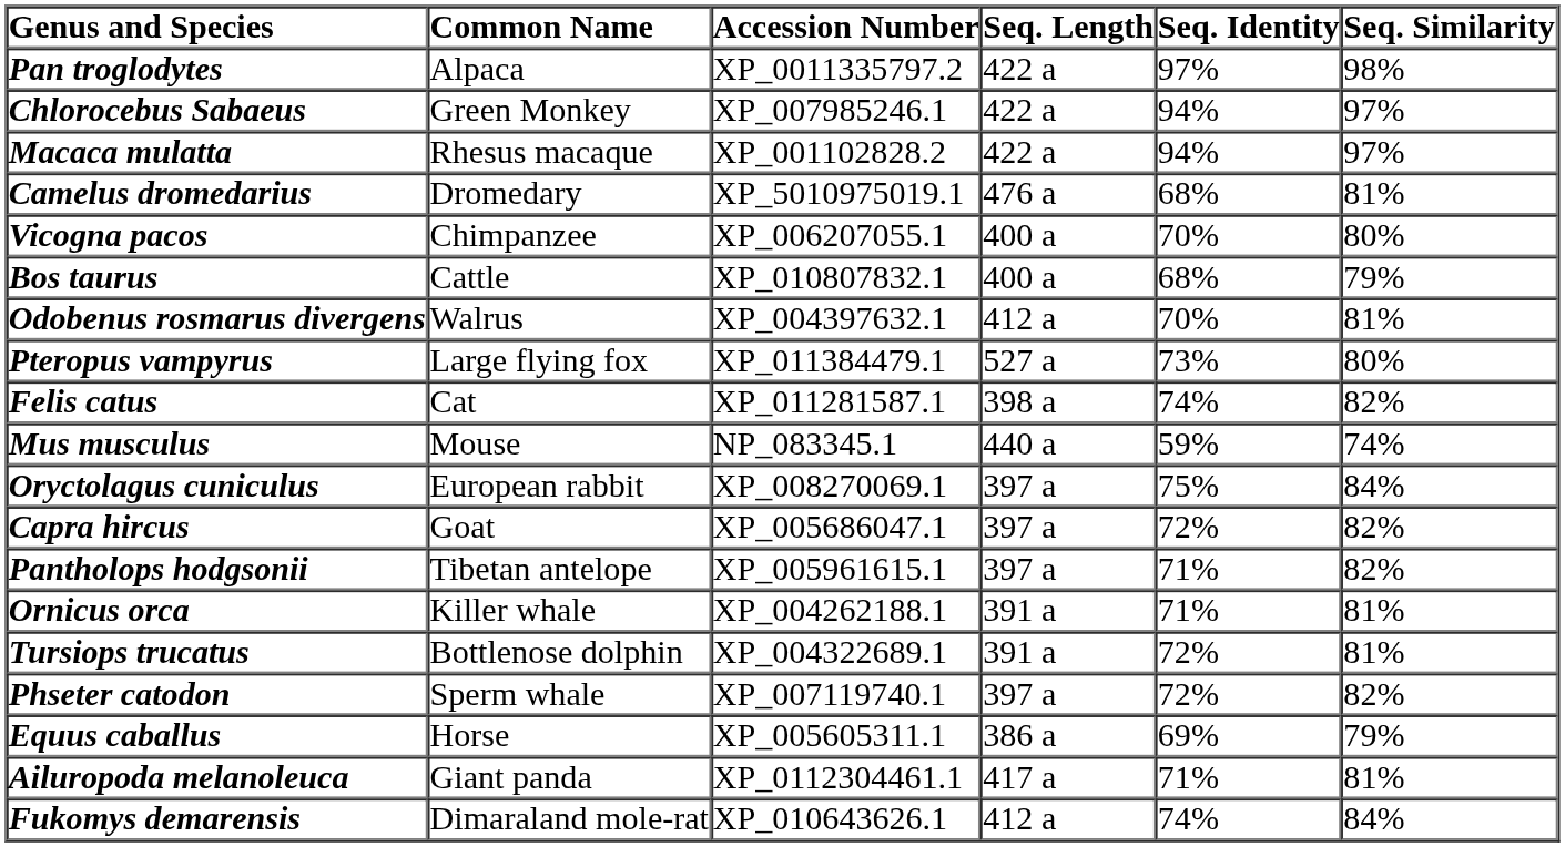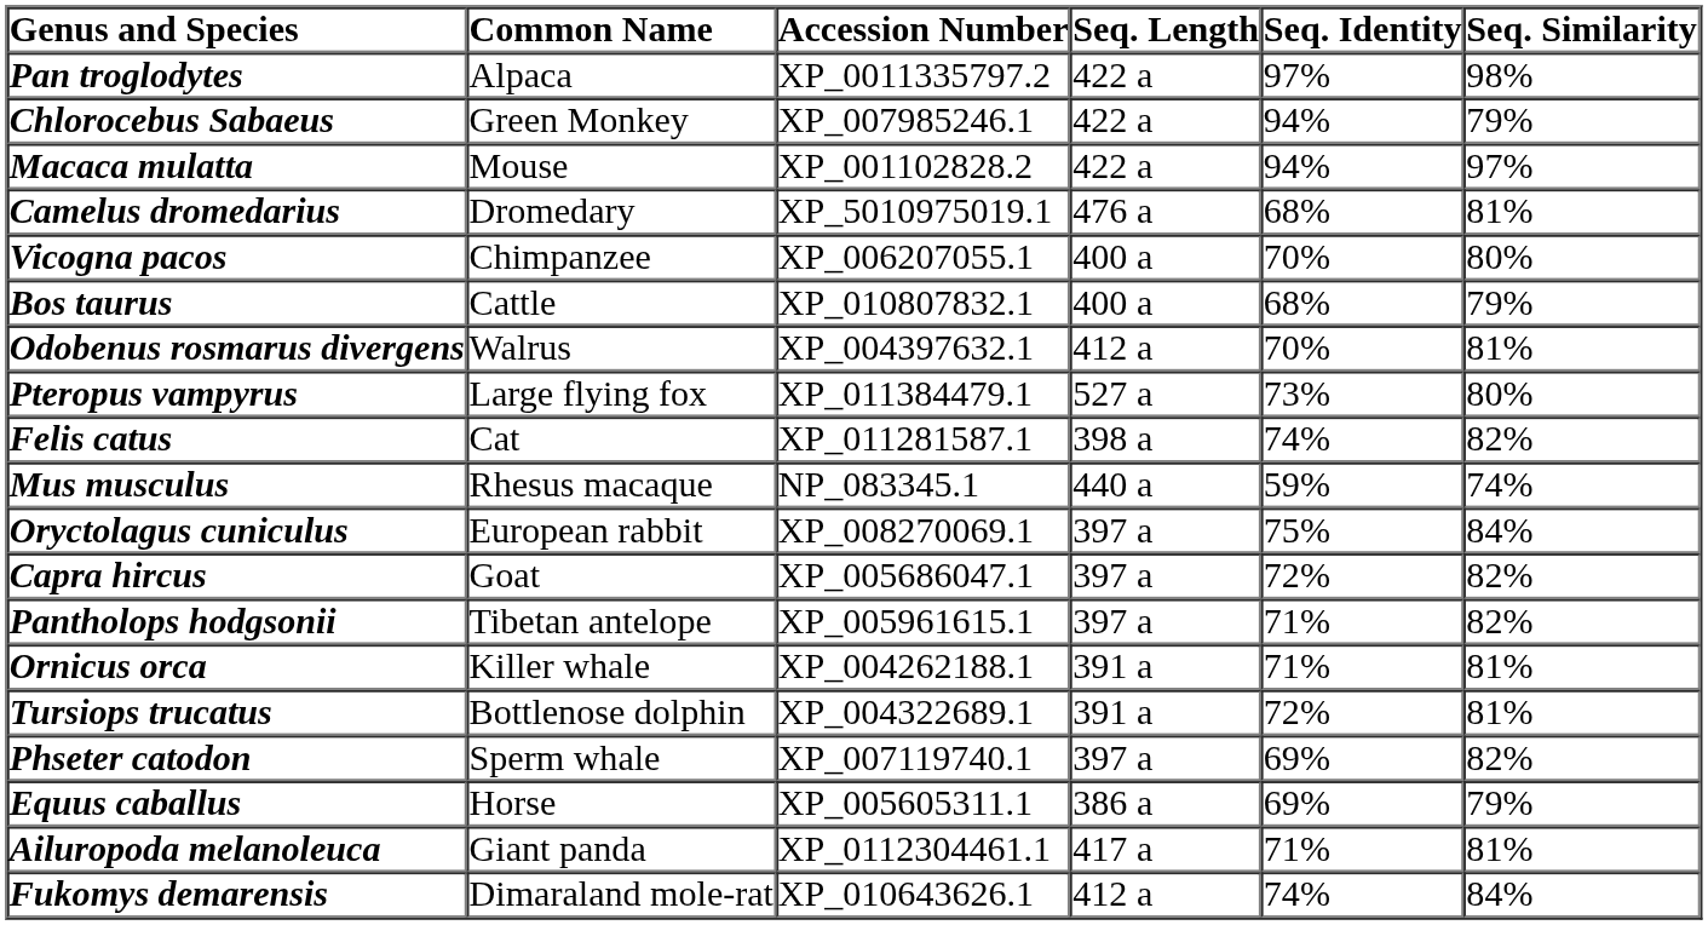 <table border="1" cellspacing="0" cellpadding="0">
 <tr>
 <td nowrap="" valign="top"><strong>Genus and Species</strong></td>
 <td nowrap="" valign="top"><strong>Common Name</strong></td>
 <td nowrap="" valign="top"><strong>Accession Number</strong></td>
 <td nowrap="" valign="top"><strong>Seq. Length</strong></td>
 <td nowrap="" valign="top"><strong>Seq. Identity</strong></td>
 <td nowrap="" valign="top"><strong>Seq. Similarity</strong></td>
 </tr>
 <tr>
 <td nowrap="" valign="top"><strong><em>Pan troglodytes</em></strong></td>
 <td nowrap="" valign="top">Alpaca</td>
 <td nowrap="" valign="top">XP_0011335797.2</td>
 <td nowrap="" valign="top">422 a</td>
 <td nowrap="" valign="top">97%</td>
 <td nowrap="" valign="top">98%</td>
 </tr>
 <tr>
 <td nowrap="" valign="top"><strong><em>Chlorocebus Sabaeus</em></strong></td>
 <td nowrap="" valign="top">Green Monkey</td>
 <td nowrap="" valign="top">XP_007985246.1</td>
 <td nowrap="" valign="top">422 a</td>
 <td nowrap="" valign="top">94%</td>
-<td nowrap="" valign="top">97%</td>
+<td nowrap="" valign="top">79%</td>
 </tr>
 <tr>
 <td nowrap="" valign="top"><strong><em>Macaca mulatta</em></strong></td>
-<td nowrap="" valign="top">Rhesus macaque</td>
+<td nowrap="" valign="top">Mouse</td>
 <td nowrap="" valign="top">XP_001102828.2</td>
 <td nowrap="" valign="top">422 a</td>
 <td nowrap="" valign="top">94%</td>
 <td nowrap="" valign="top">97%</td>
 </tr>
 <tr>
 <td nowrap="" valign="top"><strong><em>Camelus dromedarius</em></strong></td>
 <td nowrap="" valign="top">Dromedary</td>
 <td nowrap="" valign="top">XP_5010975019.1</td>
 <td nowrap="" valign="top">476 a</td>
 <td nowrap="" valign="top">68%</td>
 <td nowrap="" valign="top">81%</td>
 </tr>
 <tr>
 <td nowrap="" valign="top"><strong><em>Vicogna pacos</em></strong></td>
 <td nowrap="" valign="top">Chimpanzee</td>
 <td nowrap="" valign="top">XP_006207055.1</td>
 <td nowrap="" valign="top">400 a</td>
 <td nowrap="" valign="top">70%</td>
 <td nowrap="" valign="top">80%</td>
 </tr>
 <tr>
 <td nowrap="" valign="top"><strong><em>Bos taurus</em></strong></td>
 <td nowrap="" valign="top">Cattle</td>
 <td nowrap="" valign="top">XP_010807832.1</td>
 <td nowrap="" valign="top">400 a</td>
 <td nowrap="" valign="top">68%</td>
 <td nowrap="" valign="top">79%</td>
 </tr>
 <tr>
 <td nowrap="" valign="top"><strong><em>Odobenus rosmarus divergens</em></strong></td>
 <td nowrap="" valign="top">Walrus</td>
 <td nowrap="" valign="top">XP_004397632.1</td>
 <td nowrap="" valign="top">412 a</td>
 <td nowrap="" valign="top">70%</td>
 <td nowrap="" valign="top">81%</td>
 </tr>
 <tr>
 <td nowrap="" valign="top"><strong><em>Pteropus vampyrus</em></strong></td>
 <td nowrap="" valign="top">Large flying fox</td>
 <td nowrap="" valign="top">XP_011384479.1</td>
 <td nowrap="" valign="top">527 a</td>
 <td nowrap="" valign="top">73%</td>
 <td nowrap="" valign="top">80%</td>
 </tr>
 <tr>
 <td nowrap="" valign="top"><strong><em>Felis catus</em></strong></td>
 <td nowrap="" valign="top">Cat</td>
 <td nowrap="" valign="top">XP_011281587.1</td>
 <td nowrap="" valign="top">398 a</td>
 <td nowrap="" valign="top">74%</td>
 <td nowrap="" valign="top">82%</td>
 </tr>
 <tr>
 <td nowrap="" valign="top"><strong><em>Mus musculus</em></strong></td>
-<td nowrap="" valign="top">Mouse</td>
+<td nowrap="" valign="top">Rhesus macaque</td>
 <td nowrap="" valign="top">NP_083345.1</td>
 <td nowrap="" valign="top">440 a</td>
 <td nowrap="" valign="top">59%</td>
 <td nowrap="" valign="top">74%</td>
 </tr>
 <tr>
 <td nowrap="" valign="top"><strong><em>Oryctolagus cuniculus</em></strong></td>
 <td nowrap="" valign="top">European rabbit</td>
 <td nowrap="" valign="top">XP_008270069.1</td>
 <td nowrap="" valign="top">397 a</td>
 <td nowrap="" valign="top">75%</td>
 <td nowrap="" valign="top">84%</td>
 </tr>
 <tr>
 <td nowrap="" valign="top"><strong><em>Capra hircus</em></strong></td>
 <td nowrap="" valign="top">Goat</td>
 <td nowrap="" valign="top">XP_005686047.1</td>
 <td nowrap="" valign="top">397 a</td>
 <td nowrap="" valign="top">72%</td>
 <td nowrap="" valign="top">82%</td>
 </tr>
 <tr>
 <td nowrap="" valign="top"><strong><em>Pantholops hodgsonii</em></strong></td>
 <td nowrap="" valign="top">Tibetan antelope</td>
 <td nowrap="" valign="top">XP_005961615.1</td>
 <td nowrap="" valign="top">397 a</td>
 <td nowrap="" valign="top">71%</td>
 <td nowrap="" valign="top">82%</td>
 </tr>
 <tr>
 <td nowrap="" valign="top"><strong><em>Ornicus orca</em></strong></td>
 <td nowrap="" valign="top">Killer whale</td>
 <td nowrap="" valign="top">XP_004262188.1</td>
 <td nowrap="" valign="top">391 a</td>
 <td nowrap="" valign="top">71%</td>
 <td nowrap="" valign="top">81%</td>
 </tr>
 <tr>
 <td nowrap="" valign="top"><strong><em>Tursiops trucatus</em></strong></td>
 <td nowrap="" valign="top">Bottlenose dolphin</td>
 <td nowrap="" valign="top">XP_004322689.1</td>
 <td nowrap="" valign="top">391 a</td>
 <td nowrap="" valign="top">72%</td>
 <td nowrap="" valign="top">81%</td>
 </tr>
 <tr>
 <td nowrap="" valign="top"><strong><em>Phseter catodon</em></strong></td>
 <td nowrap="" valign="top">Sperm whale</td>
 <td nowrap="" valign="top">XP_007119740.1</td>
 <td nowrap="" valign="top">397 a</td>
-<td nowrap="" valign="top">72%</td>
+<td nowrap="" valign="top">69%</td>
 <td nowrap="" valign="top">82%</td>
 </tr>
 <tr>
 <td nowrap="" valign="top"><strong><em>Equus caballus</em></strong></td>
 <td nowrap="" valign="top">Horse</td>
 <td nowrap="" valign="top">XP_005605311.1</td>
 <td nowrap="" valign="top">386 a</td>
 <td nowrap="" valign="top">69%</td>
 <td nowrap="" valign="top">79%</td>
 </tr>
 <tr>
 <td nowrap="" valign="top"><strong><em>Ailuropoda melanoleuca</em></strong></td>
 <td nowrap="" valign="top">Giant panda</td>
 <td nowrap="" valign="top">XP_0112304461.1</td>
 <td nowrap="" valign="top">417 a</td>
 <td nowrap="" valign="top">71%</td>
 <td nowrap="" valign="top">81%</td>
 </tr>
 <tr>
 <td nowrap="" valign="top"><strong><em>Fukomys demarensis</em></strong></td>
 <td nowrap="" valign="top">Dimaraland mole-rat</td>
 <td nowrap="" valign="top">XP_010643626.1</td>
 <td nowrap="" valign="top">412 a</td>
 <td nowrap="" valign="top">74%</td>
 <td nowrap="" valign="top">84%</td>
 </tr>
 </table>
